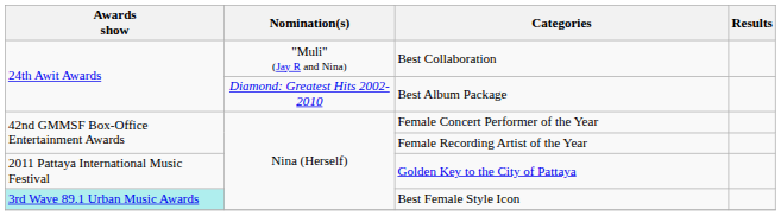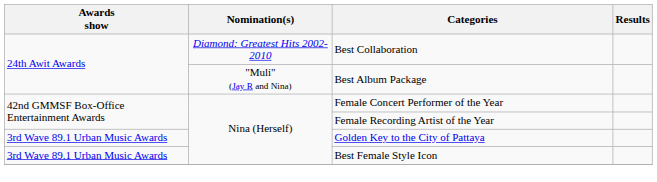 <table class="wikitable">
 <tr>
 <th width="260">Awards<br>show</th>
 <th width="200">Nomination(s)</th>
 <th width="400">Categories</th>
 <th>Results</th>
 </tr>
 <tr>
 <td rowspan="2"><a href='#'>24th Awit Awards</a></td>
-<td align="center">"Muli"<br><small>(<a href='#'>Jay R</a> and Nina)</small></td>
+<td align="center"><em><a href='#'>Diamond: Greatest Hits 2002-2010</a></em></td>
 <td>Best Collaboration</td>
 <td></td>
 </tr>
 <tr>
-<td align="center"><em><a href='#'>Diamond: Greatest Hits 2002-2010</a></em></td>
+<td align="center">"Muli"<br><small>(<a href='#'>Jay R</a> and Nina)</small></td>
 <td>Best Album Package</td>
 <td></td>
 </tr>
 <tr>
 <td rowspan="2">42nd GMMSF Box-Office Entertainment Awards</td>
 <td align="center" rowspan="4">Nina (Herself)</td>
 <td>Female Concert Performer of the Year</td>
 <td></td>
 </tr>
 <tr>
 <td>Female Recording Artist of the Year</td>
 <td></td>
 </tr>
 <tr>
-<td>2011 Pattaya International Music Festival</td>
+<td><a href='#'>3rd Wave 89.1 Urban Music Awards</a></td>
 <td><a href='#'>Golden Key to the City of Pattaya</a></td>
 <td></td>
 </tr>
 <tr>
-<td style="background: paleturquoise;"><a href='#'>3rd Wave 89.1 Urban Music Awards</a></td>
+<td><a href='#'>3rd Wave 89.1 Urban Music Awards</a></td>
 <td>Best Female Style Icon</td>
 <td></td>
 </tr>
 <tr>
 </tr>
 </table>
